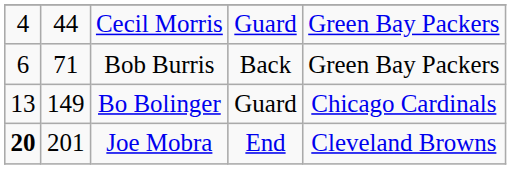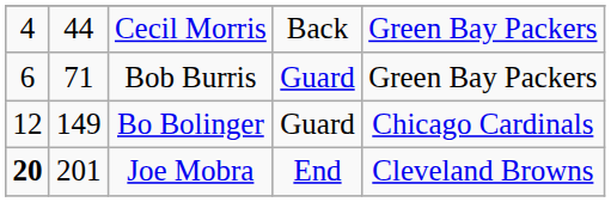 <table class="wikitable" style="text-align:center;">
 <tr>
 </tr>
 <tr>
 <td>4</td>
 <td>44</td>
 <td><a href='#'>Cecil Morris</a></td>
-<td><a href='#'>Guard</a></td>
+<td>Back</td>
 <td><a href='#'>Green Bay Packers</a></td>
 </tr>
 <tr>
 <td>6</td>
 <td>71</td>
 <td>Bob Burris</td>
-<td>Back</td>
+<td><a href='#'>Guard</a></td>
 <td>Green Bay Packers</td>
 </tr>
 <tr>
-<td>13</td>
+<td>12</td>
 <td>149</td>
 <td><a href='#'>Bo Bolinger</a></td>
 <td>Guard</td>
 <td><a href='#'>Chicago Cardinals</a></td>
 </tr>
 <tr>
 <td><strong>20</strong></td>
 <td>201</td>
 <td><a href='#'>Joe Mobra</a></td>
 <td><a href='#'>End</a></td>
 <td><a href='#'>Cleveland Browns</a></td>
 </tr>
 </table>
